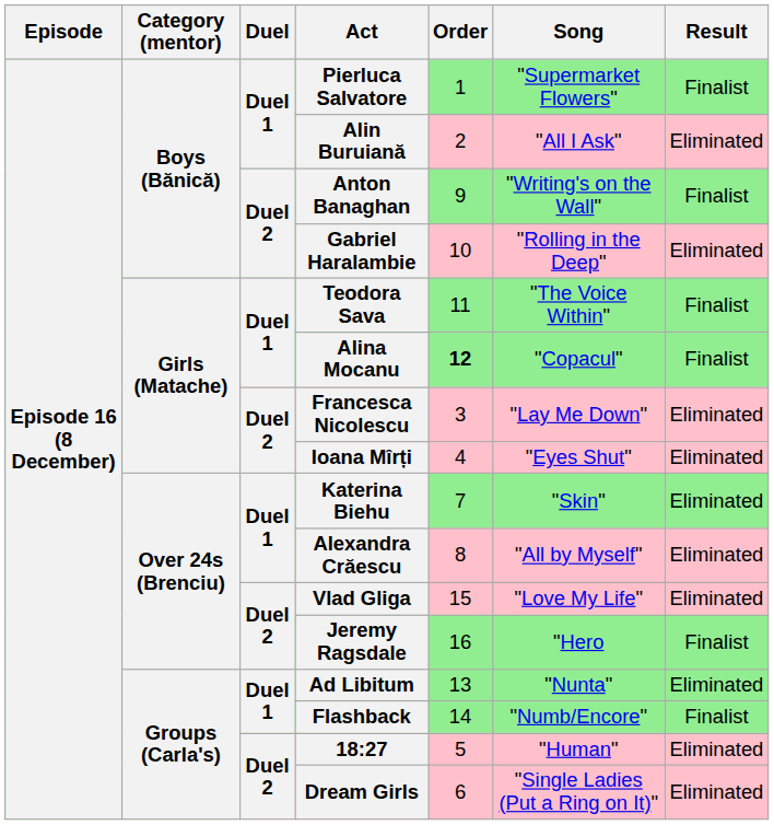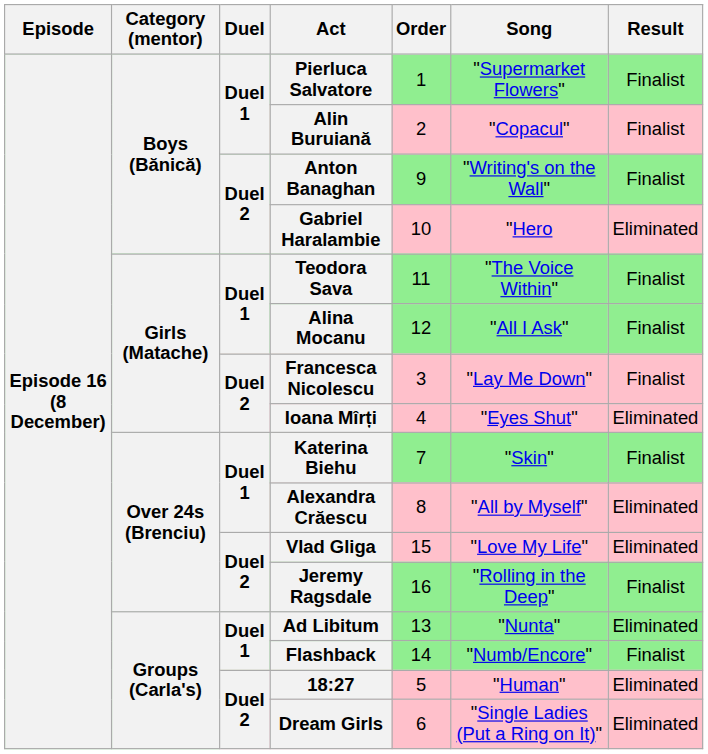 <table class="wikitable plainrowheaders" style="text-align: center;">
 <tr>
 <th scope="col">Episode</th>
 <th>Category (mentor)</th>
 <th>Duel</th>
 <th>Act</th>
 <th>Order</th>
 <th>Song</th>
 <th>Result</th>
 </tr>
 <tr bgcolor=lightgreen>
 <th rowspan=16>Episode 16 <br>(8 December)</th>
 <th rowspan=4>Boys (Bănică)</th>
 <th rowspan=2>Duel 1</th>
 <th scope="row"><strong>Pierluca Salvatore</strong></th>
 <td>1</td>
 <td>"<a href='#'>Supermarket Flowers</a>"</td>
 <td>Finalist</td>
 </tr>
 <tr bgcolor=pink>
 <th scope="row">Alin Buruiană</th>
 <td>2</td>
-<td>"<a href='#'>All I Ask</a>"</td>
-<td>Eliminated</td>
+<td>"<a href='#'>Copacul</a>"</td>
+<td>Finalist</td>
 </tr>
 <tr bgcolor=lightgreen>
 <th rowspan=2>Duel 2</th>
 <th scope="row"><strong>Anton Banaghan</strong></th>
 <td>9</td>
 <td>"<a href='#'>Writing's on the Wall</a>"</td>
 <td>Finalist</td>
 </tr>
 <tr bgcolor=pink>
 <th scope="row">Gabriel Haralambie</th>
 <td>10</td>
-<td>"<a href='#'>Rolling in the Deep</a>"</td>
+<td>"<a href='#'>Hero</a></td>
 <td>Eliminated</td>
 </tr>
 <tr bgcolor=lightgreen>
 <th rowspan=4>Girls (Matache)</th>
 <th rowspan=2>Duel 1</th>
 <th scope="row"><strong>Teodora Sava</strong></th>
 <td>11</td>
 <td>"<a href='#'>The Voice Within</a>"</td>
 <td>Finalist</td>
 </tr>
 <tr bgcolor=lightgreen>
 <th scope="row"><strong>Alina Mocanu</strong></th>
-<td><strong>12</strong></td>
-<td>"<a href='#'>Copacul</a>"</td>
+<td>12</td>
+<td>"<a href='#'>All I Ask</a>"</td>
 <td>Finalist</td>
 </tr>
 <tr bgcolor=pink>
 <th rowspan=2>Duel 2</th>
 <th scope="row">Francesca Nicolescu</th>
 <td>3</td>
 <td>"<a href='#'>Lay Me Down</a>"</td>
-<td>Eliminated</td>
+<td>Finalist</td>
 </tr>
 <tr bgcolor=pink>
 <th scope="row">Ioana Mîrți</th>
 <td>4</td>
 <td>"<a href='#'>Eyes Shut</a>"</td>
 <td>Eliminated</td>
 </tr>
 <tr bgcolor=lightgreen>
 <th rowspan=4>Over 24s (Brenciu)</th>
 <th rowspan=2>Duel 1</th>
 <th scope="row"><strong>Katerina Biehu</strong></th>
 <td>7</td>
 <td>"<a href='#'>Skin</a>"</td>
-<td>Eliminated</td>
+<td>Finalist</td>
 </tr>
 <tr bgcolor=pink>
 <th scope="row">Alexandra Crăescu</th>
 <td>8</td>
 <td>"<a href='#'>All by Myself</a>"</td>
 <td>Eliminated</td>
 </tr>
 <tr bgcolor=pink>
 <th rowspan=2>Duel 2</th>
 <th scope="row">Vlad Gliga</th>
 <td>15</td>
 <td>"<a href='#'>Love My Life</a>"</td>
 <td>Eliminated</td>
 </tr>
 <tr bgcolor=lightgreen>
 <th scope="row"><strong>Jeremy Ragsdale</strong></th>
 <td>16</td>
-<td>"<a href='#'>Hero</a></td>
+<td>"<a href='#'>Rolling in the Deep</a>"</td>
 <td>Finalist</td>
 </tr>
 <tr bgcolor=lightgreen>
 <th rowspan=4>Groups (Carla's)</th>
 <th rowspan=2>Duel 1</th>
 <th scope="row"><strong>Ad Libitum</strong></th>
 <td>13</td>
 <td>"<a href='#'>Nunta</a>"</td>
 <td>Eliminated</td>
 </tr>
 <tr bgcolor=lightgreen>
 <th scope="row"><strong>Flashback</strong></th>
 <td>14</td>
 <td>"<a href='#'>Numb/Encore</a>"</td>
 <td>Finalist</td>
 </tr>
 <tr bgcolor=pink>
 <th rowspan=2>Duel 2</th>
 <th scope="row">18:27</th>
 <td>5</td>
 <td>"<a href='#'>Human</a>"</td>
 <td>Eliminated</td>
 </tr>
 <tr bgcolor=pink>
 <th scope="row">Dream Girls</th>
 <td>6</td>
 <td>"<a href='#'>Single Ladies (Put a Ring on It)</a>"</td>
 <td>Eliminated</td>
 </tr>
 </table>
